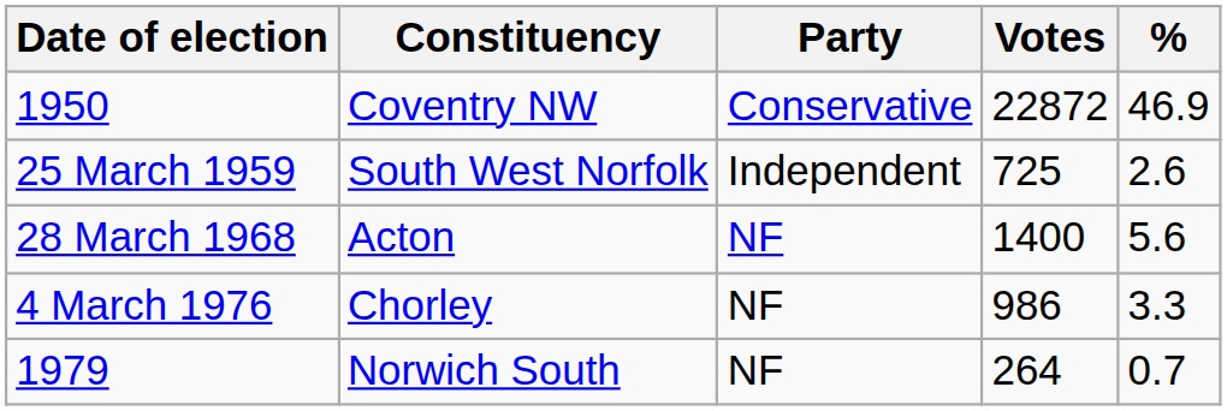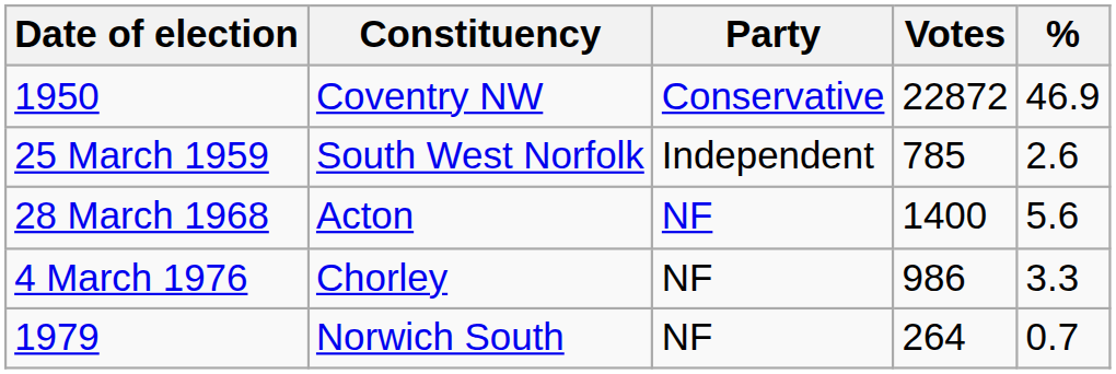 <table class="wikitable">
 <tr>
 <th>Date of election</th>
 <th>Constituency</th>
 <th>Party</th>
 <th>Votes</th>
 <th>%</th>
 </tr>
 <tr>
 <td><a href='#'>1950</a></td>
 <td><a href='#'>Coventry NW</a></td>
 <td><a href='#'>Conservative</a></td>
 <td>22872</td>
 <td>46.9</td>
 </tr>
 <tr>
 <td><a href='#'>25 March 1959</a></td>
 <td><a href='#'>South West Norfolk</a></td>
 <td>Independent</td>
-<td>725</td>
+<td>785</td>
 <td>2.6</td>
 </tr>
 <tr>
 <td><a href='#'>28 March 1968</a></td>
 <td><a href='#'>Acton</a></td>
 <td><a href='#'>NF</a></td>
 <td>1400</td>
 <td>5.6</td>
 </tr>
 <tr>
 <td><a href='#'>4 March 1976</a></td>
 <td><a href='#'>Chorley</a></td>
 <td>NF</td>
 <td>986</td>
 <td>3.3</td>
 </tr>
 <tr>
 <td><a href='#'>1979</a></td>
 <td><a href='#'>Norwich South</a></td>
 <td>NF</td>
 <td>264</td>
 <td>0.7</td>
 </tr>
 </table>
